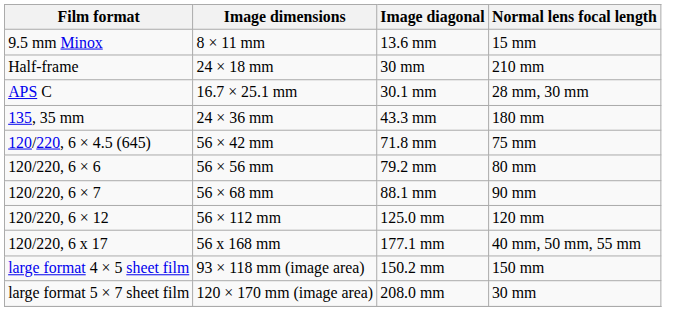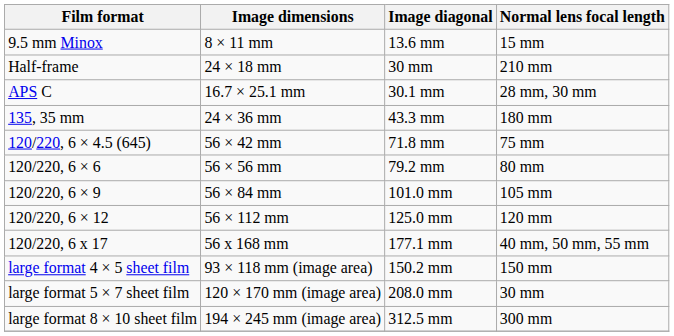 <table class="wikitable">
 <tr>
 <th>Film format</th>
 <th>Image dimensions</th>
 <th>Image diagonal</th>
 <th>Normal lens focal length</th>
 </tr>
 <tr>
 <td>9.5 mm <a href='#'>Minox</a></td>
 <td>8 × 11 mm</td>
 <td>13.6 mm</td>
 <td>15 mm</td>
 </tr>
 <tr>
 <td>Half-frame</td>
 <td>24 × 18 mm</td>
 <td>30 mm</td>
 <td>210 mm</td>
 </tr>
 <tr>
 <td><a href='#'>APS</a> C</td>
 <td>16.7 × 25.1 mm</td>
 <td>30.1 mm</td>
 <td>28 mm, 30 mm</td>
 </tr>
 <tr>
 <td><a href='#'>135</a>, 35 mm</td>
 <td>24 × 36 mm</td>
 <td>43.3 mm</td>
 <td>180 mm</td>
 </tr>
 <tr>
 <td><a href='#'>120</a>/<a href='#'>220</a>, 6 × 4.5 (645)</td>
 <td>56 × 42 mm</td>
 <td>71.8 mm</td>
 <td>75 mm</td>
 </tr>
 <tr>
 <td>120/220, 6 × 6</td>
 <td>56 × 56 mm</td>
 <td>79.2 mm</td>
 <td>80 mm</td>
 </tr>
 <tr>
-<td>120/220, 6 × 7</td>
-<td>56 × 68 mm</td>
-<td>88.1 mm</td>
-<td>90 mm</td>
+<td>120/220, 6 × 9</td>
+<td>56 × 84 mm</td>
+<td>101.0 mm</td>
+<td>105 mm</td>
 </tr>
 <tr>
 <td>120/220, 6 × 12</td>
 <td>56 × 112 mm</td>
 <td>125.0 mm</td>
 <td>120 mm</td>
 </tr>
 <tr>
 <td>120/220, 6 x 17</td>
 <td>56 x 168 mm</td>
 <td>177.1 mm</td>
 <td>40 mm, 50 mm, 55 mm</td>
 </tr>
 <tr>
 <td><a href='#'>large format</a> 4 × 5 <a href='#'>sheet film</a></td>
 <td>93 × 118 mm (image area)</td>
 <td>150.2 mm</td>
 <td>150 mm</td>
 </tr>
 <tr>
 <td>large format 5 × 7 sheet film</td>
 <td>120 × 170 mm (image area)</td>
 <td>208.0 mm</td>
 <td>30 mm</td>
 </tr>
 <tr>
+<td>large format 8 × 10 sheet film</td>
+<td>194 × 245 mm (image area)</td>
+<td>312.5 mm</td>
+<td>300 mm</td>
+</tr>
+<tr>
 </tr>
 </table>
